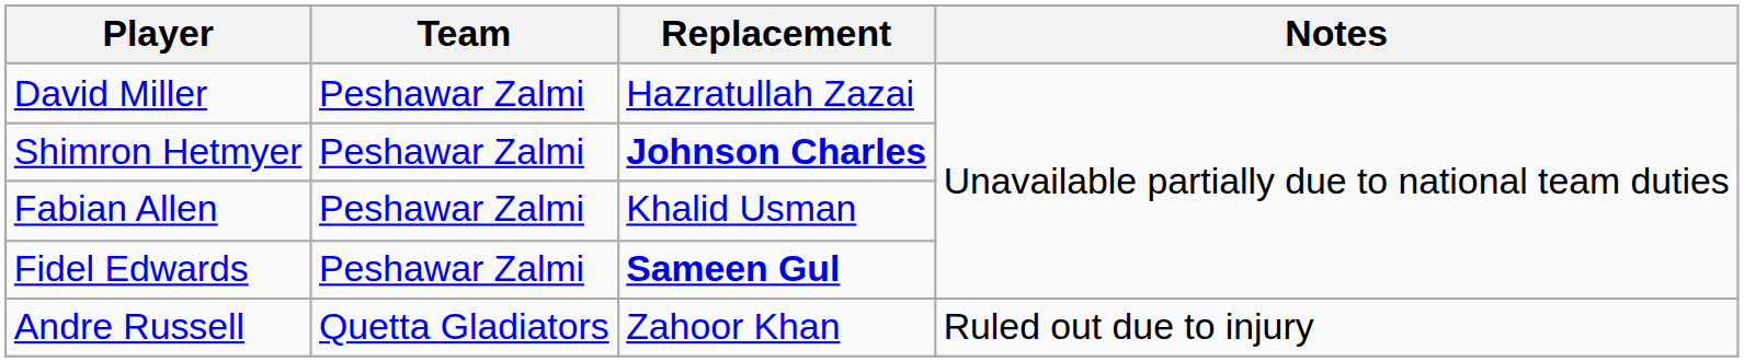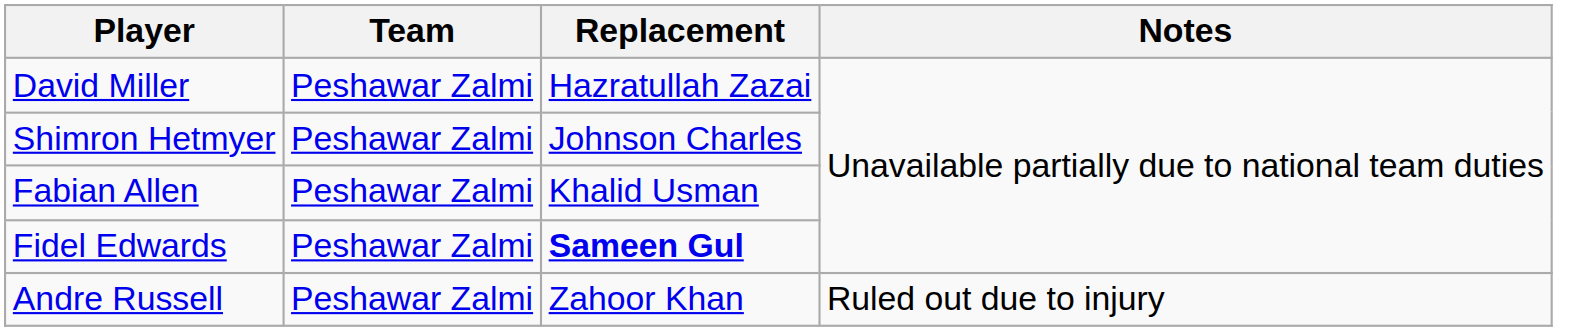 <table class="wikitable">
 <tr>
 <th>Player</th>
 <th>Team</th>
 <th>Replacement</th>
 <th>Notes</th>
 </tr>
 <tr>
 <td><a href='#'>David Miller</a></td>
 <td><a href='#'>Peshawar Zalmi</a></td>
 <td><a href='#'>Hazratullah Zazai</a></td>
 <td rowspan="4">Unavailable partially due to national team duties</td>
 </tr>
 <tr>
 <td><a href='#'>Shimron Hetmyer</a></td>
 <td><a href='#'>Peshawar Zalmi</a></td>
-<td><strong><a href='#'>Johnson Charles</a></strong></td>
+<td><a href='#'>Johnson Charles</a></td>
 </tr>
 <tr>
 <td><a href='#'>Fabian Allen</a></td>
 <td><a href='#'>Peshawar Zalmi</a></td>
 <td><a href='#'>Khalid Usman</a></td>
 </tr>
 <tr>
 <td><a href='#'>Fidel Edwards</a></td>
 <td><a href='#'>Peshawar Zalmi</a></td>
 <td><strong><a href='#'>Sameen Gul</a></strong></td>
 </tr>
 <tr>
 <td><a href='#'>Andre Russell</a></td>
-<td><a href='#'>Quetta Gladiators</a></td>
+<td><a href='#'>Peshawar Zalmi</a></td>
 <td><a href='#'>Zahoor Khan</a></td>
 <td>Ruled out due to injury</td>
 </tr>
 </table>
